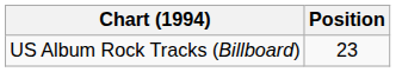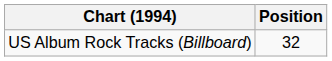 <table class="wikitable">
 <tr>
 <th>Chart (1994)</th>
 <th>Position</th>
 </tr>
 <tr>
 <td>US Album Rock Tracks (<em>Billboard</em>)</td>
-<td align="center">23</td>
+<td align="center">32</td>
 </tr>
 </table>
